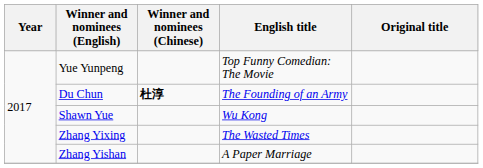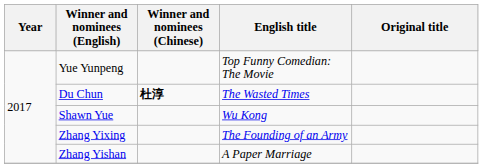 <table class="wikitable" style="width:100%;">
 <tr style="background:#bebebe">
 <th width="100"><strong>Year</strong></th>
 <th width="150"><strong>Winner and nominees<br>(English)</strong></th>
 <th width="150"><strong>Winner and nominees<br>(Chinese)</strong></th>
 <th width="300"><strong>English title</strong></th>
 <th width="300"><strong>Original title</strong></th>
 </tr>
 <tr>
 <td rowspan="5">2017</td>
 <td>Yue Yunpeng</td>
 <td></td>
 <td><em>Top Funny Comedian: The Movie</em></td>
 <td></td>
 </tr>
 <tr>
 <td><a href='#'>Du Chun</a></td>
 <td><strong>杜淳</strong></td>
-<td><em><a href='#'>The Founding of an Army</a></em></td>
+<td><em><a href='#'>The Wasted Times</a></em></td>
 <td></td>
 </tr>
 <tr>
 <td><a href='#'>Shawn Yue</a></td>
 <td></td>
 <td><em><a href='#'>Wu Kong</a></em></td>
 <td></td>
 </tr>
 <tr>
 <td><a href='#'>Zhang Yixing</a></td>
 <td></td>
-<td><em><a href='#'>The Wasted Times</a></em></td>
+<td><em><a href='#'>The Founding of an Army</a></em></td>
 <td></td>
 </tr>
 <tr>
 <td><a href='#'>Zhang Yishan</a></td>
 <td></td>
 <td><em>A Paper Marriage</em></td>
 <td></td>
 </tr>
 <tr>
 </tr>
 </table>
